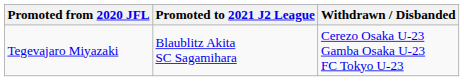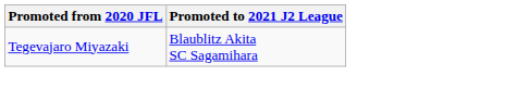 <table class="wikitable">
 <tr>
 <th>Promoted from <a href='#'>2020 JFL</a></th>
 <th>Promoted to <a href='#'>2021 J2 League</a></th>
-<th>Withdrawn / Disbanded</th>
 </tr>
 <tr>
 <td Align Left><a href='#'>Tegevajaro Miyazaki</a></td>
 <td><a href='#'>Blaublitz Akita</a><br><a href='#'>SC Sagamihara</a></td>
-<td><a href='#'>Cerezo Osaka U-23</a><br><a href='#'>Gamba Osaka U-23</a><br><a href='#'>FC Tokyo U-23</a></td>
 </tr>
 </table>
